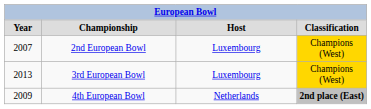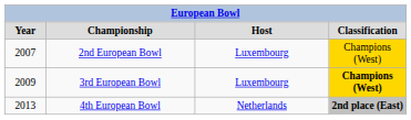 <table class="wikitable" style=font-size:90%>
 <tr align=center style="background:#B0C4DE;">
 <td colspan=4><strong><a href='#'>European Bowl</a></strong></td>
 </tr>
 <tr align=center bgcolor="#dddddd">
 <td width=50><strong>Year</strong></td>
 <td width=200><strong>Championship</strong></td>
 <td width=180><strong>Host</strong></td>
 <td width=100><strong>Classification</strong></td>
 </tr>
 <tr align=center>
 <td>2007</td>
 <td><a href='#'>2nd European Bowl</a></td>
 <td> <a href='#'>Luxembourg</a></td>
 <td bgcolor="gold" align="center"> Champions (West)</td>
 </tr>
 <tr align=center>
-<td>2013</td>
+<td>2009</td>
 <td><a href='#'>3rd European Bowl</a></td>
 <td> <a href='#'>Luxembourg</a></td>
-<td bgcolor="gold" align="center"> Champions (West)</td>
+<td bgcolor="gold" align="center"><strong> Champions (West)</strong></td>
 </tr>
 <tr align=center>
-<td>2009</td>
+<td>2013</td>
 <td><a href='#'>4th European Bowl</a></td>
 <td> <a href='#'>Netherlands</a></td>
 <td bgcolor="silver" align="center"><strong> 2nd place (East)</strong></td>
 </tr>
 </table>
